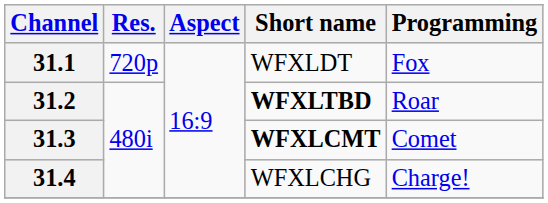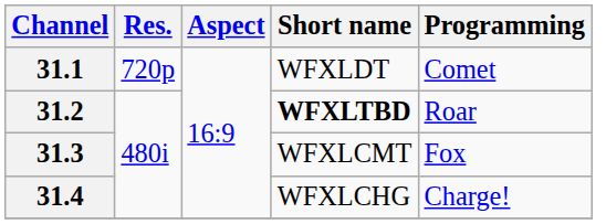 <table class="wikitable">
 <tr>
 <th scope = "col"><a href='#'>Channel</a></th>
 <th scope = "col"><a href='#'>Res.</a></th>
 <th scope = "col"><a href='#'>Aspect</a></th>
 <th scope = "col">Short name</th>
 <th scope = "col">Programming</th>
 </tr>
 <tr>
 <th scope = "row">31.1</th>
 <td><a href='#'>720p</a></td>
 <td rowspan=4><a href='#'>16:9</a></td>
 <td>WFXLDT</td>
-<td><a href='#'>Fox</a></td>
+<td><a href='#'>Comet</a></td>
 </tr>
 <tr>
 <th scope = "row">31.2</th>
 <td rowspan=3><a href='#'>480i</a></td>
 <td><strong>WFXLTBD</strong></td>
 <td><a href='#'>Roar</a></td>
 </tr>
 <tr>
 <th scope = "row">31.3</th>
-<td><strong>WFXLCMT</strong></td>
-<td><a href='#'>Comet</a></td>
+<td>WFXLCMT</td>
+<td><a href='#'>Fox</a></td>
 </tr>
 <tr>
 <th scope = "row">31.4</th>
 <td>WFXLCHG</td>
 <td><a href='#'>Charge!</a></td>
 </tr>
 <tr>
 </tr>
 </table>
